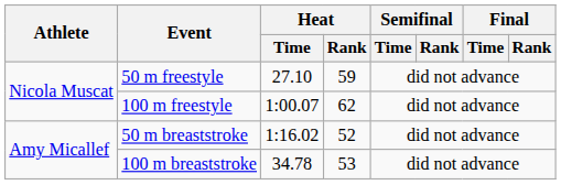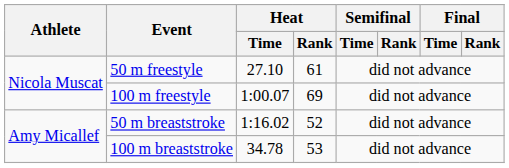 <table class=wikitable style="font-size:90%">
 <tr>
 <th rowspan="2">Athlete</th>
 <th rowspan="2">Event</th>
 <th colspan="2">Heat</th>
 <th colspan="2">Semifinal</th>
 <th colspan="2">Final</th>
 </tr>
 <tr style="font-size:95%">
 <th>Time</th>
 <th>Rank</th>
 <th>Time</th>
 <th>Rank</th>
 <th>Time</th>
 <th>Rank</th>
 </tr>
 <tr align=center>
 <td align=left rowspan=2><a href='#'>Nicola Muscat</a></td>
 <td align=left><a href='#'>50 m freestyle</a></td>
 <td>27.10</td>
-<td>59</td>
+<td>61</td>
 <td colspan=4>did not advance</td>
 </tr>
 <tr align=center>
 <td align=left><a href='#'>100 m freestyle</a></td>
 <td>1:00.07</td>
-<td>62</td>
+<td>69</td>
 <td colspan=4>did not advance</td>
 </tr>
 <tr align=center>
 <td align=left rowspan=2><a href='#'>Amy Micallef</a></td>
 <td align=left><a href='#'>50 m breaststroke</a></td>
 <td>1:16.02</td>
 <td>52</td>
 <td colspan=4>did not advance</td>
 </tr>
 <tr align=center>
 <td align=left><a href='#'>100 m breaststroke</a></td>
 <td>34.78</td>
 <td>53</td>
 <td colspan=4>did not advance</td>
 </tr>
 </table>
